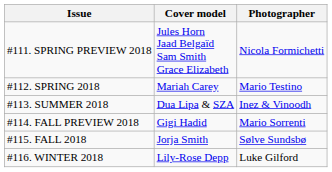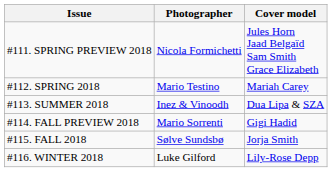 <table class="sortable wikitable">
 <tr>
 <th>Issue</th>
+<th>Photographer</th>
 <th>Cover model</th>
-<th>Photographer</th>
 </tr>
 <tr>
 <td>#111. SPRING PREVIEW 2018</td>
+<td><a href='#'>Nicola Formichetti</a></td>
 <td><a href='#'>Jules Horn</a><br><a href='#'>Jaad Belgaïd</a><br><a href='#'>Sam Smith</a><br> <a href='#'>Grace Elizabeth</a></td>
-<td><a href='#'>Nicola Formichetti</a></td>
 </tr>
 <tr>
 <td>#112. SPRING 2018</td>
+<td><a href='#'>Mario Testino</a></td>
 <td><a href='#'>Mariah Carey</a></td>
-<td><a href='#'>Mario Testino</a></td>
 </tr>
 <tr>
 <td>#113. SUMMER 2018</td>
+<td><a href='#'>Inez & Vinoodh</a></td>
 <td><a href='#'>Dua Lipa</a> & <a href='#'>SZA</a></td>
-<td><a href='#'>Inez & Vinoodh</a></td>
 </tr>
 <tr>
 <td>#114. FALL PREVIEW 2018</td>
+<td><a href='#'>Mario Sorrenti</a></td>
 <td><a href='#'>Gigi Hadid</a></td>
-<td><a href='#'>Mario Sorrenti</a></td>
 </tr>
 <tr>
 <td>#115. FALL 2018</td>
+<td><a href='#'>Sølve Sundsbø</a></td>
 <td><a href='#'>Jorja Smith</a></td>
-<td><a href='#'>Sølve Sundsbø</a></td>
 </tr>
 <tr>
 <td>#116. WINTER 2018</td>
+<td>Luke Gilford</td>
 <td><a href='#'>Lily-Rose Depp</a></td>
-<td>Luke Gilford</td>
 </tr>
 </table>
